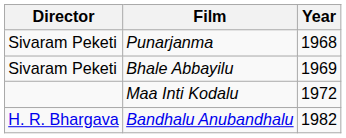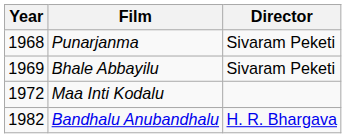 <table class="wikitable sortable">
 <tr>
+<th>Year</th>
+<th>Film</th>
 <th>Director</th>
-<th>Film</th>
-<th>Year</th>
 </tr>
 <tr>
+<td rowspan="1">1968</td>
+<td><em>Punarjanma</em></td>
 <td>Sivaram Peketi</td>
-<td><em>Punarjanma</em></td>
-<td rowspan="1">1968</td>
 </tr>
 <tr>
+<td>1969</td>
+<td><em>Bhale Abbayilu</em></td>
 <td>Sivaram Peketi</td>
-<td><em>Bhale Abbayilu</em></td>
-<td>1969</td>
 </tr>
 <tr>
+<td>1972</td>
+<td><em>Maa Inti Kodalu</em></td>
 <td></td>
-<td><em>Maa Inti Kodalu</em></td>
-<td>1972</td>
 </tr>
 <tr>
+<td>1982</td>
+<td><em><a href='#'>Bandhalu Anubandhalu</a></em></td>
 <td><a href='#'>H. R. Bhargava</a></td>
-<td><em><a href='#'>Bandhalu Anubandhalu</a></em></td>
-<td>1982</td>
 </tr>
 </table>
